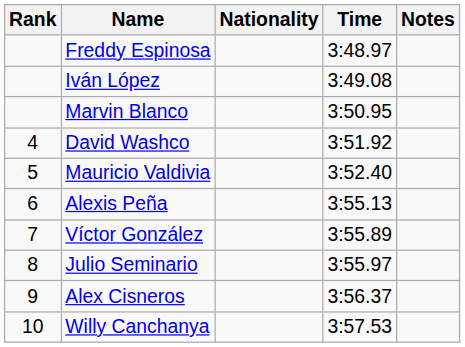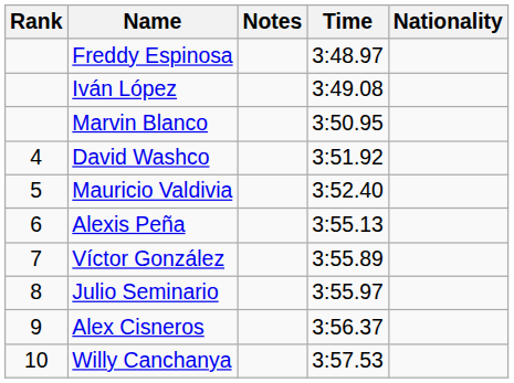 <table class="wikitable sortable" style="text-align:center">
 <tr>
 <th>Rank</th>
 <th>Name</th>
+<th>Notes</th>
+<th>Time</th>
 <th>Nationality</th>
-<th>Time</th>
-<th>Notes</th>
 </tr>
 <tr>
 <td></td>
 <td align=left><a href='#'>Freddy Espinosa</a></td>
+<td></td>
+<td>3:48.97</td>
 <td align=left></td>
-<td>3:48.97</td>
-<td></td>
 </tr>
 <tr>
 <td></td>
 <td align=left><a href='#'>Iván López</a></td>
+<td></td>
+<td>3:49.08</td>
 <td align=left></td>
-<td>3:49.08</td>
-<td></td>
 </tr>
 <tr>
 <td></td>
 <td align=left><a href='#'>Marvin Blanco</a></td>
+<td></td>
+<td>3:50.95</td>
 <td align=left></td>
-<td>3:50.95</td>
-<td></td>
 </tr>
 <tr>
 <td>4</td>
 <td align=left><a href='#'>David Washco</a></td>
+<td></td>
+<td>3:51.92</td>
 <td align=left></td>
-<td>3:51.92</td>
-<td></td>
 </tr>
 <tr>
 <td>5</td>
 <td align=left><a href='#'>Mauricio Valdivia</a></td>
+<td></td>
+<td>3:52.40</td>
 <td align=left></td>
-<td>3:52.40</td>
-<td></td>
 </tr>
 <tr>
 <td>6</td>
 <td align=left><a href='#'>Alexis Peña</a></td>
+<td></td>
+<td>3:55.13</td>
 <td align=left></td>
-<td>3:55.13</td>
-<td></td>
 </tr>
 <tr>
 <td>7</td>
 <td align=left><a href='#'>Víctor González</a></td>
+<td></td>
+<td>3:55.89</td>
 <td align=left></td>
-<td>3:55.89</td>
-<td></td>
 </tr>
 <tr>
 <td>8</td>
 <td align=left><a href='#'>Julio Seminario</a></td>
+<td></td>
+<td>3:55.97</td>
 <td align=left></td>
-<td>3:55.97</td>
-<td></td>
 </tr>
 <tr>
 <td>9</td>
 <td align=left><a href='#'>Alex Cisneros</a></td>
+<td></td>
+<td>3:56.37</td>
 <td align=left></td>
-<td>3:56.37</td>
-<td></td>
 </tr>
 <tr>
 <td>10</td>
 <td align=left><a href='#'>Willy Canchanya</a></td>
+<td></td>
+<td>3:57.53</td>
 <td align=left></td>
-<td>3:57.53</td>
-<td></td>
 </tr>
 </table>
